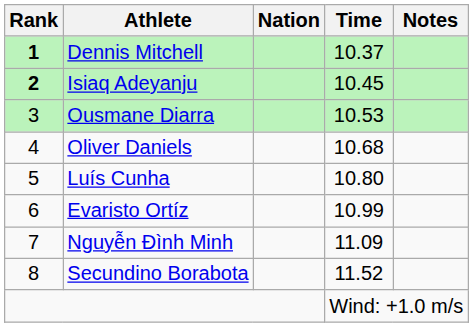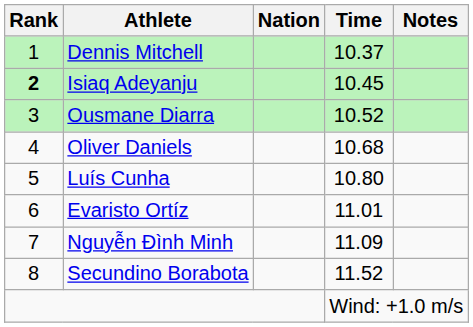 <table class="wikitable sortable" style="text-align:center">
 <tr>
 <th>Rank</th>
 <th>Athlete</th>
 <th>Nation</th>
 <th>Time</th>
 <th>Notes</th>
 </tr>
 <tr style="background:#bbf3bb;">
-<td><strong>1</strong></td>
+<td>1</td>
 <td align=left><a href='#'>Dennis Mitchell</a></td>
 <td align=left></td>
 <td>10.37</td>
 <td></td>
 </tr>
 <tr style="background:#bbf3bb;">
 <td><strong>2</strong></td>
 <td align=left><a href='#'>Isiaq Adeyanju</a></td>
 <td align=left></td>
 <td>10.45</td>
 <td></td>
 </tr>
 <tr style="background:#bbf3bb;">
 <td>3</td>
 <td align=left><a href='#'>Ousmane Diarra</a></td>
 <td align=left></td>
-<td>10.53</td>
+<td>10.52</td>
 <td></td>
 </tr>
 <tr>
 <td>4</td>
 <td align=left><a href='#'>Oliver Daniels</a></td>
 <td align=left></td>
 <td>10.68</td>
 <td></td>
 </tr>
 <tr>
 <td>5</td>
 <td align=left><a href='#'>Luís Cunha</a></td>
 <td align=left></td>
 <td>10.80</td>
 <td></td>
 </tr>
 <tr>
 <td>6</td>
 <td align=left><a href='#'>Evaristo Ortíz</a></td>
 <td align=left></td>
-<td>10.99</td>
+<td>11.01</td>
 <td></td>
 </tr>
 <tr>
 <td>7</td>
 <td align=left><a href='#'>Nguyễn Đình Minh</a></td>
 <td align=left></td>
 <td>11.09</td>
 <td></td>
 </tr>
 <tr>
 <td>8</td>
 <td align=left><a href='#'>Secundino Borabota</a></td>
 <td align=left></td>
 <td>11.52</td>
 <td></td>
 </tr>
 <tr class="sortbottom">
 <td colspan=3></td>
 <td colspan="3" style="text-align:left;">Wind: +1.0 m/s</td>
 </tr>
 </table>
